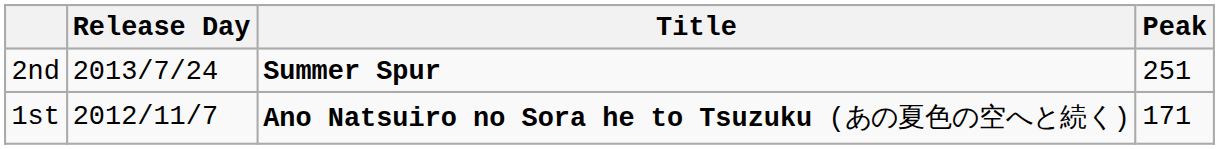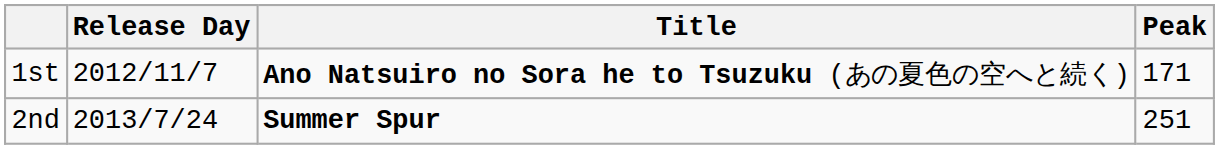 <table class="wikitable">
 <tr>
 <th></th>
 <th>Release Day</th>
 <th>Title</th>
 <th>Peak</th>
 </tr>
 <tr>
+<td>1st</td>
+<td>2012/11/7</td>
+<td><strong>Ano Natsuiro no Sora he to Tsuzuku</strong> (あの夏色の空へと続く)</td>
+<td>171</td>
+</tr>
+<tr>
 <td>2nd</td>
 <td>2013/7/24</td>
 <td><strong>Summer Spur</strong></td>
 <td>251</td>
 </tr>
-<tr>
-<td>1st</td>
-<td>2012/11/7</td>
-<td><strong>Ano Natsuiro no Sora he to Tsuzuku</strong> (あの夏色の空へと続く)</td>
-<td>171</td>
-</tr>
 </table>
